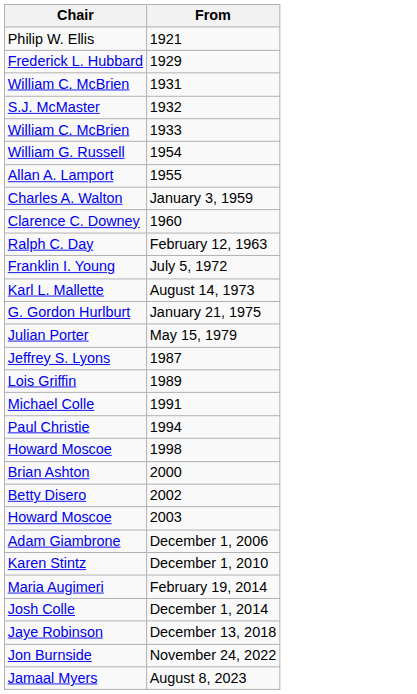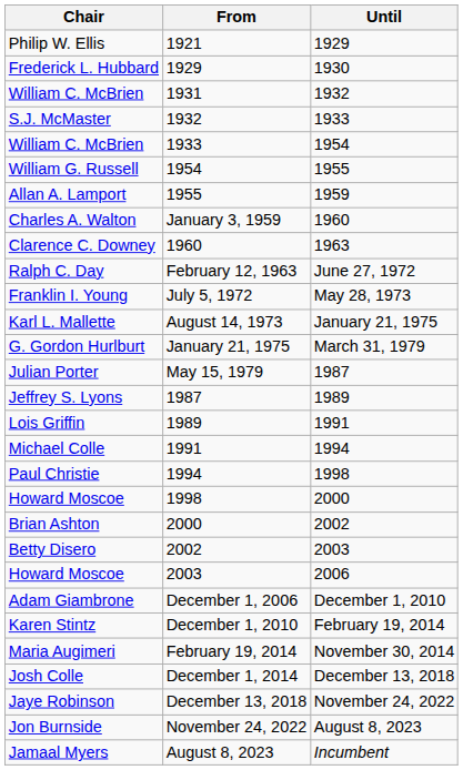 <table class="wikitable sortable">
 <tr>
 <th>Chair</th>
 <th>From</th>
+<th>Until</th>
 </tr>
 <tr>
 <td data-sort-value="Ellis">Philip W. Ellis</td>
 <td>1921</td>
+<td>1929</td>
 </tr>
 <tr>
 <td data-sort-value="Hubbard"><a href='#'>Frederick L. Hubbard</a></td>
 <td>1929</td>
+<td>1930</td>
 </tr>
 <tr>
 <td data-sort-value="McBrien, 1"><a href='#'>William C. McBrien</a></td>
 <td>1931</td>
+<td>1932</td>
 </tr>
 <tr>
 <td data-sort-value="McMaster"><a href='#'>S.J. McMaster</a></td>
 <td>1932</td>
+<td>1933</td>
 </tr>
 <tr>
 <td data-sort-value="McBrien, 2"><a href='#'>William C. McBrien</a></td>
 <td>1933</td>
+<td>1954</td>
 </tr>
 <tr>
 <td data-sort-value="Russell"><a href='#'>William G. Russell</a></td>
 <td>1954</td>
+<td>1955</td>
 </tr>
 <tr>
 <td data-sort-value="Lamport"><a href='#'>Allan A. Lamport</a></td>
 <td>1955</td>
+<td>1959</td>
 </tr>
 <tr>
 <td data-sort-value="Walton"><a href='#'>Charles A. Walton</a></td>
 <td data-sort-value="1959">January 3, 1959</td>
+<td data-sort-value="1960">1960</td>
 </tr>
 <tr>
 <td data-sort-value="Downey"><a href='#'>Clarence C. Downey</a></td>
 <td>1960</td>
+<td>1963</td>
 </tr>
 <tr>
 <td data-sort-value="Day"><a href='#'>Ralph C. Day</a></td>
 <td data-sort-value="1963">February 12, 1963</td>
+<td data-sort-value="1972">June 27, 1972</td>
 </tr>
 <tr>
 <td data-sort-value="Young"><a href='#'>Franklin I. Young</a></td>
 <td data-sort-value="1972">July 5, 1972</td>
+<td data-sort-value="1973">May 28, 1973</td>
 </tr>
 <tr>
 <td data-sort-value="Mallette"><a href='#'>Karl L. Mallette</a></td>
 <td data-sort-value="1973">August 14, 1973</td>
+<td data-sort-value="1975">January 21, 1975</td>
 </tr>
 <tr>
 <td data-sort-value="Hurlburt"><a href='#'>G. Gordon Hurlburt</a></td>
 <td data-sort-value="1975">January 21, 1975</td>
+<td data-sort-value="1979">March 31, 1979</td>
 </tr>
 <tr>
 <td data-sort-value="Porter"><a href='#'>Julian Porter</a></td>
 <td data-sort-value="1979">May 15, 1979</td>
+<td>1987</td>
 </tr>
 <tr>
 <td data-sort-value="Lyons"><a href='#'>Jeffrey S. Lyons</a></td>
 <td>1987</td>
+<td>1989</td>
 </tr>
 <tr>
 <td data-sort-value="Griffin"><a href='#'>Lois Griffin</a></td>
 <td>1989</td>
+<td>1991</td>
 </tr>
 <tr>
 <td data-sort-value="Colle, M"><a href='#'>Michael Colle</a></td>
 <td>1991</td>
+<td>1994</td>
 </tr>
 <tr>
 <td data-sort-value="Christie"><a href='#'>Paul Christie</a></td>
 <td>1994</td>
+<td>1998</td>
 </tr>
 <tr>
 <td data-sort-value="Moscoe, 1"><a href='#'>Howard Moscoe</a></td>
 <td>1998</td>
+<td>2000</td>
 </tr>
 <tr>
 <td data-sort-value="Ashton"><a href='#'>Brian Ashton</a></td>
 <td>2000</td>
+<td>2002</td>
 </tr>
 <tr>
 <td data-sort-value="Disero"><a href='#'>Betty Disero</a></td>
 <td>2002</td>
+<td>2003</td>
 </tr>
 <tr>
 <td data-sort-value="Moscoe, 2"><a href='#'>Howard Moscoe</a></td>
 <td>2003</td>
+<td>2006</td>
 </tr>
 <tr>
 <td data-sort-value="Giambrone"><a href='#'>Adam Giambrone</a></td>
 <td data-sort-value="2006">December 1, 2006</td>
+<td data-sort-value="2010">December 1, 2010</td>
 </tr>
 <tr>
 <td data-sort-value="Stintz"><a href='#'>Karen Stintz</a></td>
 <td data-sort-value="2010">December 1, 2010</td>
+<td data-sort-value="2014.1">February 19, 2014</td>
 </tr>
 <tr>
 <td data-sort-value="Augimeri"><a href='#'>Maria Augimeri</a></td>
 <td data-sort-value="2014.1">February 19, 2014</td>
+<td data-sort-value="2014.2">November 30, 2014</td>
 </tr>
 <tr>
 <td data-sort-value="Colle, J"><a href='#'>Josh Colle</a></td>
 <td data-sort-value="2014.2">December 1, 2014</td>
+<td data-sort-value="2018">December 13, 2018</td>
 </tr>
 <tr>
 <td data-sort-value="Robinson"><a href='#'>Jaye Robinson</a></td>
 <td data-sort-value="2018">December 13, 2018</td>
+<td data-sort-value="9999">November 24, 2022</td>
 </tr>
 <tr>
 <td><a href='#'>Jon Burnside</a></td>
 <td>November 24, 2022</td>
+<td>August 8, 2023</td>
 </tr>
 <tr>
 <td><a href='#'>Jamaal Myers</a></td>
 <td>August 8, 2023</td>
+<td><em>Incumbent</em></td>
 </tr>
 </table>
